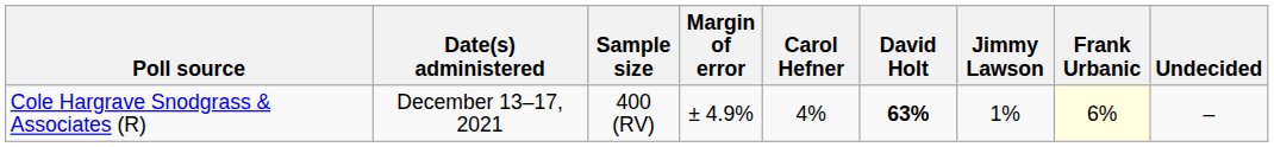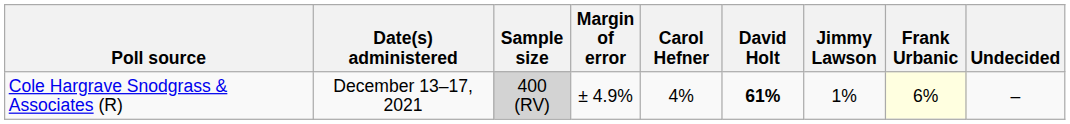 <table class="wikitable" style="font-size:90%;text-align:center;">
 <tr valign=bottom>
 <th>Poll source</th>
 <th>Date(s)<br>administered</th>
 <th>Sample<br>size</th>
 <th>Margin<br>of error</th>
 <th style="width:60px;">Carol<br>Hefner</th>
 <th style="width:60px;">David<br>Holt</th>
 <th style="width:60px;">Jimmy<br>Lawson</th>
 <th style="width:60px;">Frank<br>Urbanic</th>
 <th>Undecided</th>
 </tr>
 <tr>
 <td style="text-align:left;"><a href='#'>Cole Hargrave Snodgrass & Associates</a> (R)</td>
 <td>December 13–17, 2021</td>
-<td>400 (RV)</td>
+<td style="background: lightgrey;">400 (RV)</td>
 <td>± 4.9%</td>
 <td>4%</td>
-<td><strong>63%</strong></td>
+<td><strong>61%</strong></td>
 <td>1%</td>
 <td style="background: lightyellow;">6%</td>
 <td>–</td>
 </tr>
 </table>
